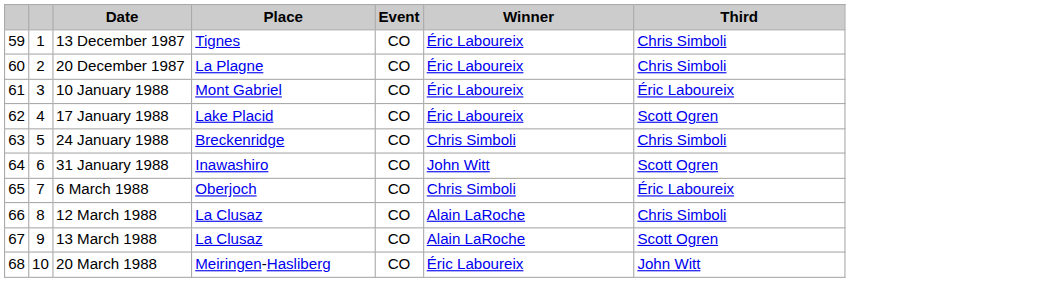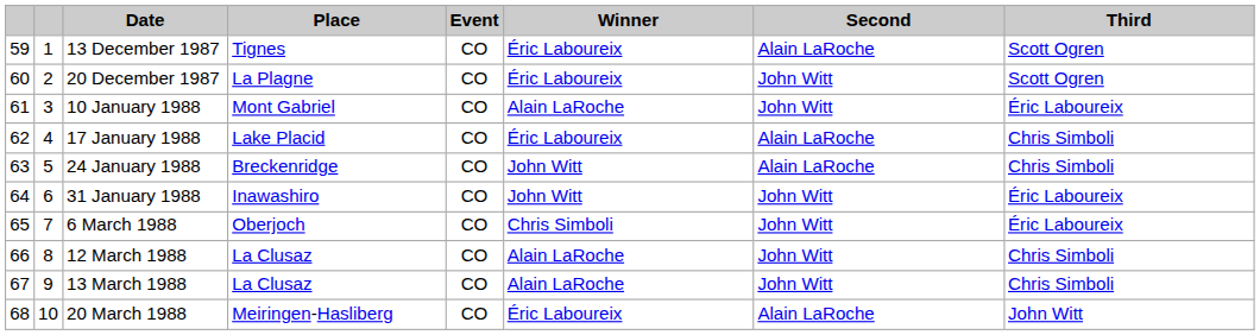 <table class="wikitable plainrowheaders" style="background:#fff; font-size:86%; line-height:16px; border:grey solid 1px; border-collapse:collapse;">
 <tr style="background:#ccc; text-align:center;">
 <th scope="col" style="background:#ccc; width=20 px;"></th>
 <th scope="col" style="background:#ccc; width=30 px;"></th>
 <th scope="col" style="background:#ccc; width:120px;">Date</th>
 <th scope="col" style="background:#ccc; width:160px;">Place</th>
 <th scope="col" style="background:#ccc; width:15px;">Event</th>
 <th scope="col" style="background:#ccc; width:185px;">Winner</th>
+<th scope="col" style="background:#ccc; width:185px;">Second</th>
 <th scope="col" style="background:#ccc; width:185px;">Third</th>
 </tr>
 <tr>
 <td align=center>59</td>
 <td align=center>1</td>
 <td>13 December 1987</td>
 <td> <a href='#'>Tignes</a></td>
 <td align=center>CO</td>
 <td> <a href='#'>Éric Laboureix</a></td>
-<td> <a href='#'>Chris Simboli</a></td>
+<td> <a href='#'>Alain LaRoche</a></td>
+<td> <a href='#'>Scott Ogren</a></td>
 </tr>
 <tr>
 <td align=center>60</td>
 <td align=center>2</td>
 <td>20 December 1987</td>
 <td> <a href='#'>La Plagne</a></td>
 <td align=center>CO</td>
 <td> <a href='#'>Éric Laboureix</a></td>
-<td> <a href='#'>Chris Simboli</a></td>
+<td> <a href='#'>John Witt</a></td>
+<td> <a href='#'>Scott Ogren</a></td>
 </tr>
 <tr>
 <td align=center>61</td>
 <td align=center>3</td>
 <td>10 January 1988</td>
 <td> <a href='#'>Mont Gabriel</a></td>
 <td align=center>CO</td>
-<td> <a href='#'>Éric Laboureix</a></td>
+<td> <a href='#'>Alain LaRoche</a></td>
+<td> <a href='#'>John Witt</a></td>
 <td> <a href='#'>Éric Laboureix</a></td>
 </tr>
 <tr>
 <td align=center>62</td>
 <td align=center>4</td>
 <td>17 January 1988</td>
 <td> <a href='#'>Lake Placid</a></td>
 <td align=center>CO</td>
 <td> <a href='#'>Éric Laboureix</a></td>
-<td> <a href='#'>Scott Ogren</a></td>
+<td> <a href='#'>Alain LaRoche</a></td>
+<td> <a href='#'>Chris Simboli</a></td>
 </tr>
 <tr>
 <td align=center>63</td>
 <td align=center>5</td>
 <td>24 January 1988</td>
 <td> <a href='#'>Breckenridge</a></td>
 <td align=center>CO</td>
-<td> <a href='#'>Chris Simboli</a></td>
+<td> <a href='#'>John Witt</a></td>
+<td> <a href='#'>Alain LaRoche</a></td>
 <td> <a href='#'>Chris Simboli</a></td>
 </tr>
 <tr>
 <td align=center>64</td>
 <td align=center>6</td>
 <td>31 January 1988</td>
 <td> <a href='#'>Inawashiro</a></td>
 <td align=center>CO</td>
 <td> <a href='#'>John Witt</a></td>
-<td> <a href='#'>Scott Ogren</a></td>
+<td> <a href='#'>John Witt</a></td>
+<td> <a href='#'>Éric Laboureix</a></td>
 </tr>
 <tr>
 <td align=center>65</td>
 <td align=center>7</td>
 <td>6 March 1988</td>
 <td> <a href='#'>Oberjoch</a></td>
 <td align=center>CO</td>
 <td> <a href='#'>Chris Simboli</a></td>
+<td> <a href='#'>John Witt</a></td>
 <td> <a href='#'>Éric Laboureix</a></td>
 </tr>
 <tr>
 <td align=center>66</td>
 <td align=center>8</td>
 <td>12 March 1988</td>
 <td> <a href='#'>La Clusaz</a></td>
 <td align=center>CO</td>
 <td> <a href='#'>Alain LaRoche</a></td>
+<td> <a href='#'>John Witt</a></td>
 <td> <a href='#'>Chris Simboli</a></td>
 </tr>
 <tr>
 <td align=center>67</td>
 <td align=center>9</td>
 <td>13 March 1988</td>
 <td> <a href='#'>La Clusaz</a></td>
 <td align=center>CO</td>
 <td> <a href='#'>Alain LaRoche</a></td>
-<td> <a href='#'>Scott Ogren</a></td>
+<td> <a href='#'>John Witt</a></td>
+<td> <a href='#'>Chris Simboli</a></td>
 </tr>
 <tr>
 <td align=center>68</td>
 <td align=center>10</td>
 <td>20 March 1988</td>
 <td> <a href='#'>Meiringen</a>-<a href='#'>Hasliberg</a></td>
 <td align=center>CO</td>
 <td> <a href='#'>Éric Laboureix</a></td>
+<td> <a href='#'>Alain LaRoche</a></td>
 <td> <a href='#'>John Witt</a></td>
 </tr>
 </table>
